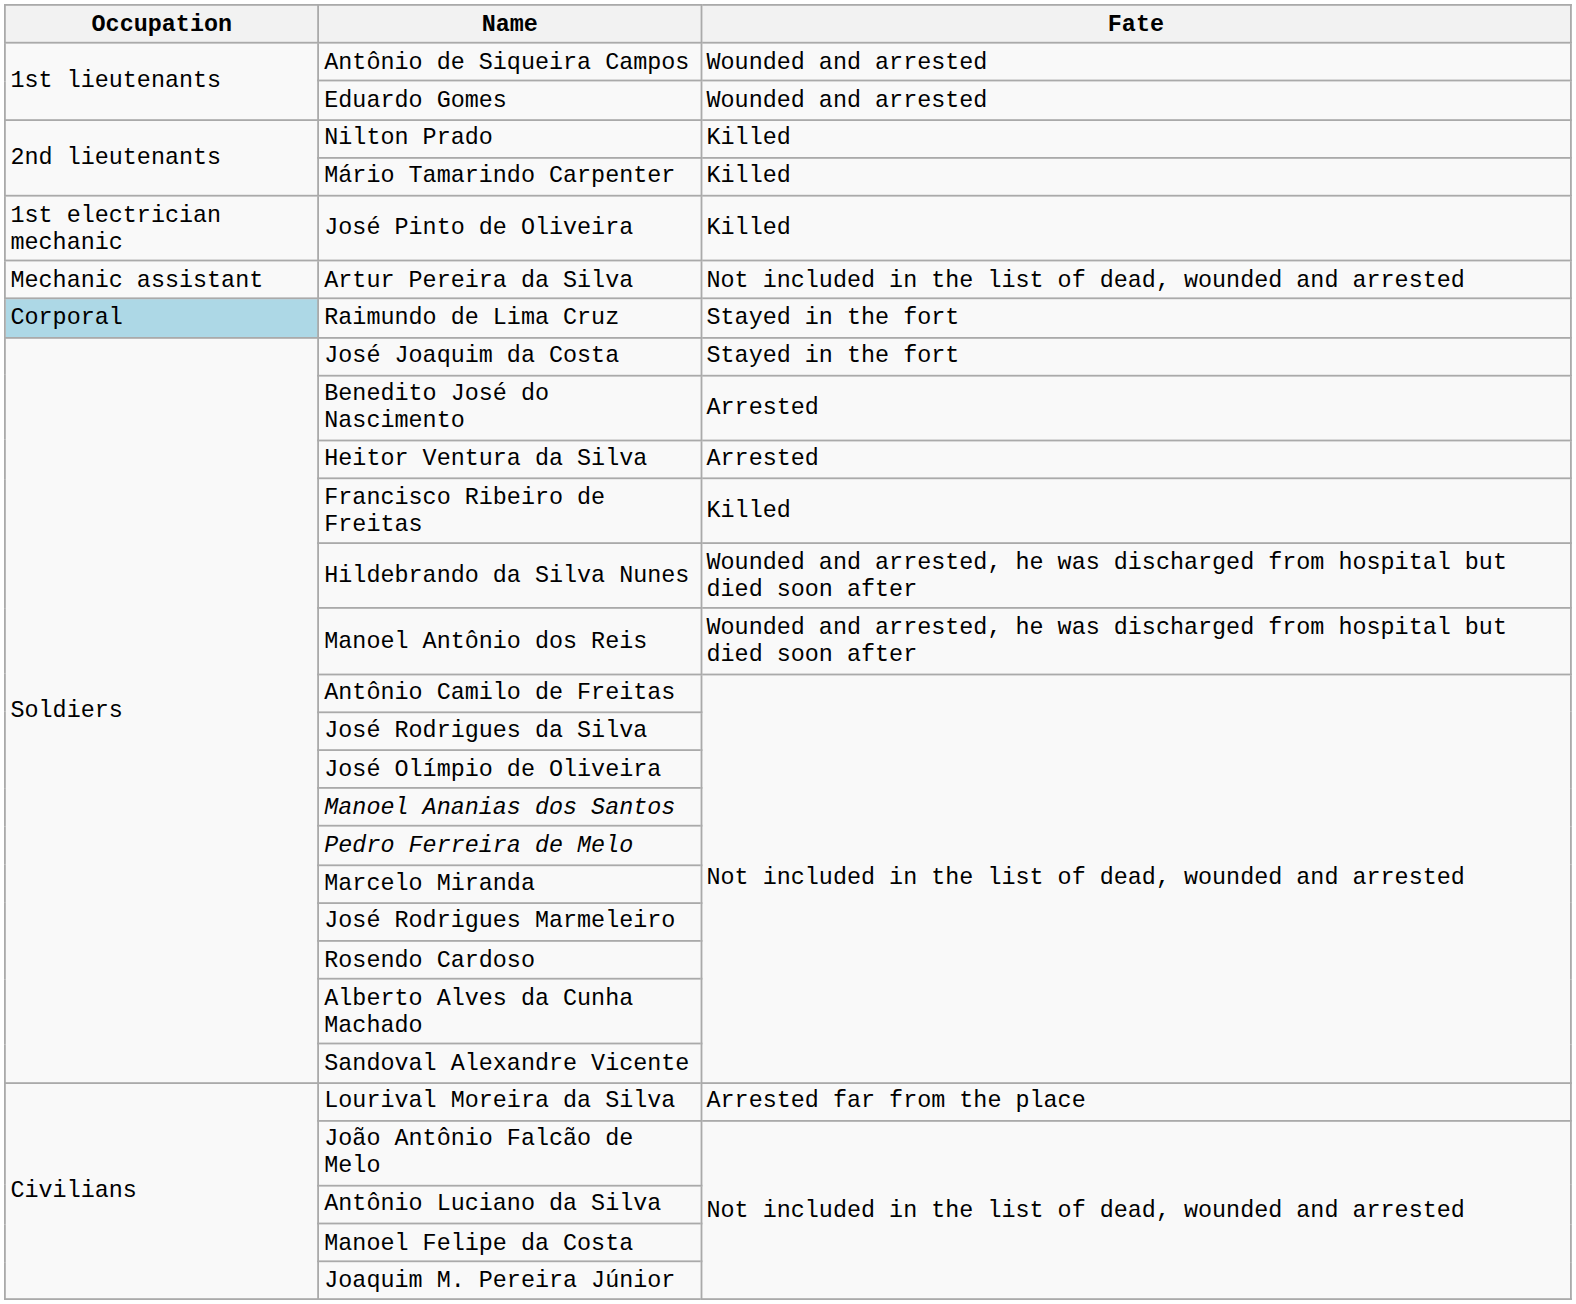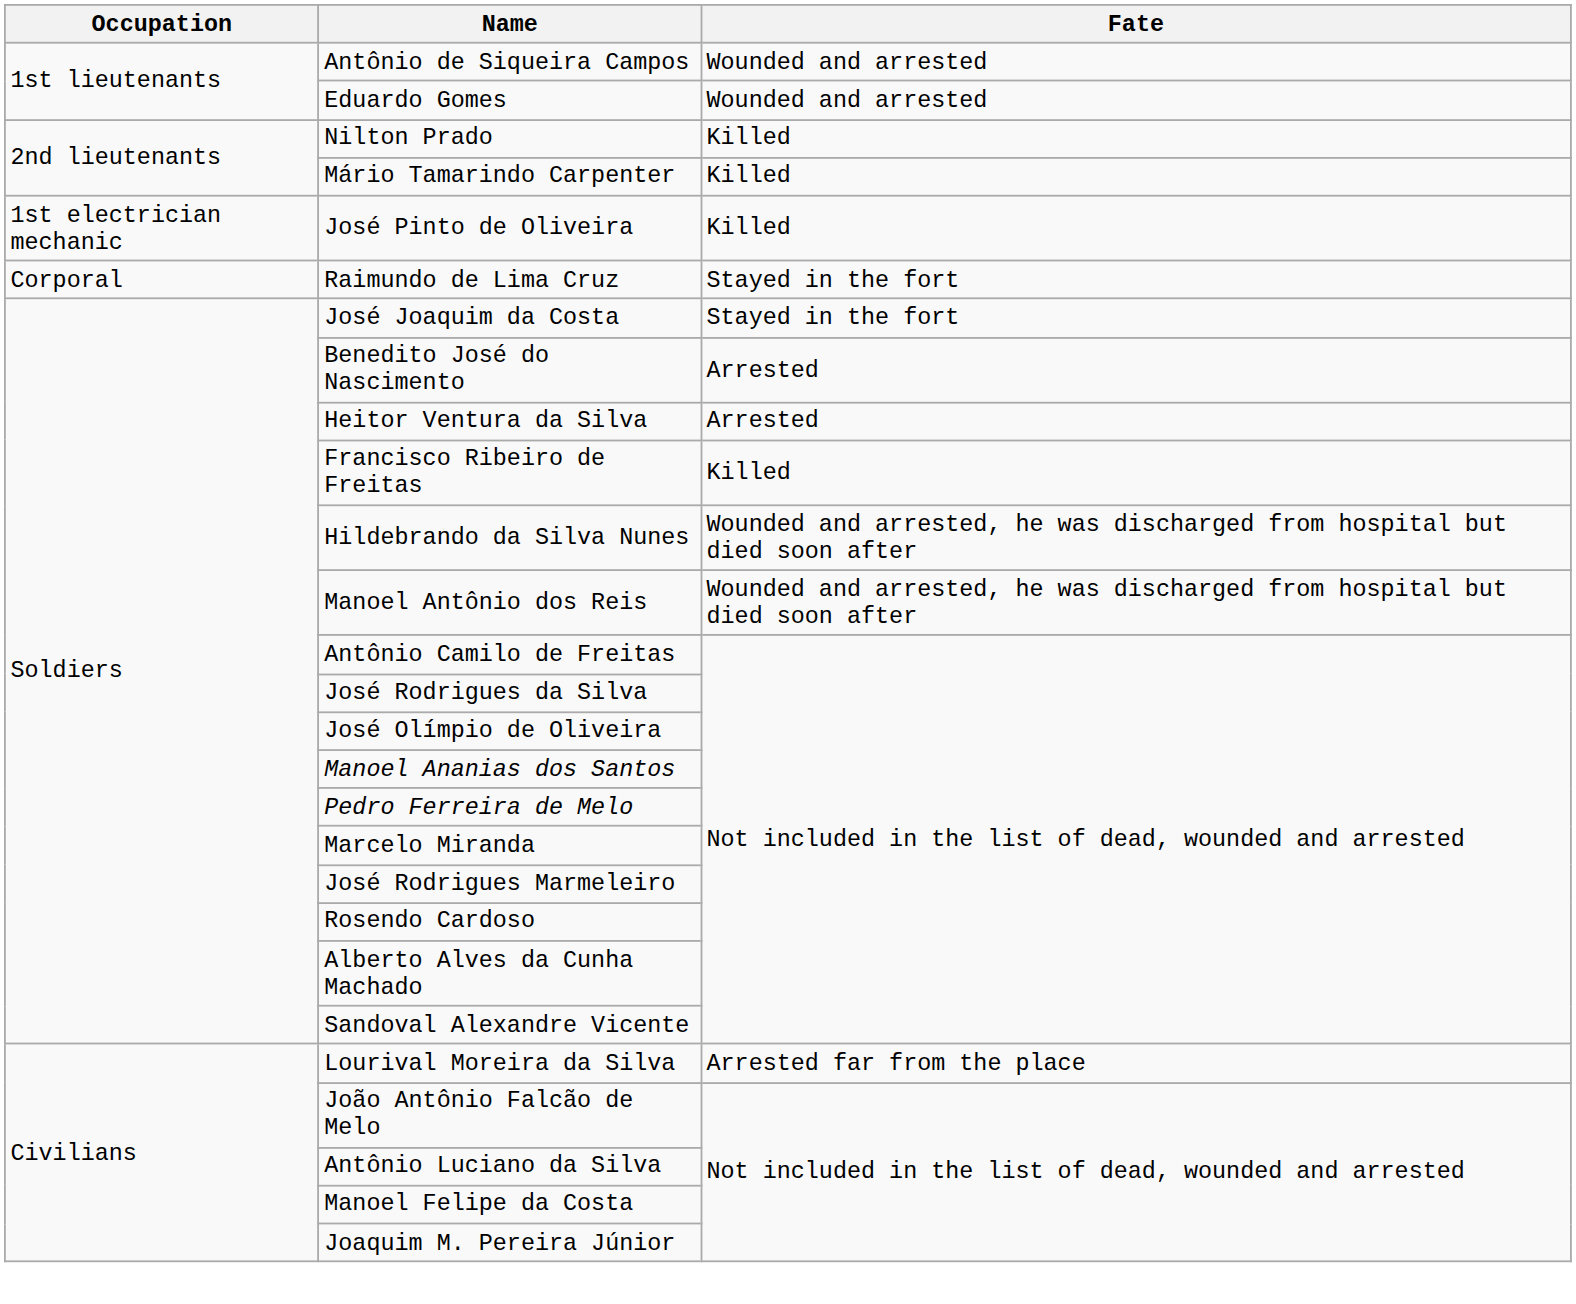 <table class="wikitable mw-collapsible mw-collapsed">
 <tr>
 <th>Occupation</th>
 <th>Name</th>
 <th>Fate</th>
 </tr>
 <tr>
 <td rowspan="2">1st lieutenants</td>
 <td>Antônio de Siqueira Campos</td>
 <td>Wounded and arrested</td>
 </tr>
 <tr>
 <td>Eduardo Gomes</td>
 <td>Wounded and arrested</td>
 </tr>
 <tr>
 <td rowspan="2">2nd lieutenants</td>
 <td>Nilton Prado</td>
 <td>Killed</td>
 </tr>
 <tr>
 <td>Mário Tamarindo Carpenter</td>
 <td>Killed</td>
 </tr>
 <tr>
 <td>1st electrician mechanic</td>
 <td>José Pinto de Oliveira</td>
 <td>Killed</td>
 </tr>
 <tr>
-<td>Mechanic assistant</td>
-<td>Artur Pereira da Silva</td>
-<td>Not included in the list of dead, wounded and arrested</td>
-</tr>
-<tr>
-<td style="background: lightblue;">Corporal</td>
+<td>Corporal</td>
 <td>Raimundo de Lima Cruz</td>
 <td>Stayed in the fort</td>
 </tr>
 <tr>
 <td rowspan="16">Soldiers</td>
 <td>José Joaquim da Costa</td>
 <td>Stayed in the fort</td>
 </tr>
 <tr>
 <td>Benedito José do Nascimento</td>
 <td>Arrested</td>
 </tr>
 <tr>
 <td>Heitor Ventura da Silva</td>
 <td>Arrested</td>
 </tr>
 <tr>
 <td>Francisco Ribeiro de Freitas</td>
 <td>Killed</td>
 </tr>
 <tr>
 <td>Hildebrando da Silva Nunes</td>
 <td>Wounded and arrested, he was discharged from hospital but died soon after</td>
 </tr>
 <tr>
 <td>Manoel Antônio dos Reis</td>
 <td>Wounded and arrested, he was discharged from hospital but died soon after</td>
 </tr>
 <tr>
 <td>Antônio Camilo de Freitas</td>
 <td rowspan="10">Not included in the list of dead, wounded and arrested</td>
 </tr>
 <tr>
 <td>José Rodrigues da Silva</td>
 </tr>
 <tr>
 <td>José Olímpio de Oliveira</td>
 </tr>
 <tr>
 <td><em>Manoel Ananias dos Santos</em></td>
 </tr>
 <tr>
 <td><em>Pedro Ferreira de Melo</em></td>
 </tr>
 <tr>
 <td>Marcelo Miranda</td>
 </tr>
 <tr>
 <td>José Rodrigues Marmeleiro</td>
 </tr>
 <tr>
 <td>Rosendo Cardoso</td>
 </tr>
 <tr>
 <td>Alberto Alves da Cunha Machado</td>
 </tr>
 <tr>
 <td>Sandoval Alexandre Vicente</td>
 </tr>
 <tr>
 <td rowspan="5">Civilians</td>
 <td>Lourival Moreira da Silva</td>
 <td>Arrested far from the place</td>
 </tr>
 <tr>
 <td>João Antônio Falcão de Melo</td>
 <td rowspan="4">Not included in the list of dead, wounded and arrested</td>
 </tr>
 <tr>
 <td>Antônio Luciano da Silva</td>
 </tr>
 <tr>
 <td>Manoel Felipe da Costa</td>
 </tr>
 <tr>
 <td>Joaquim M. Pereira Júnior</td>
 </tr>
 </table>
